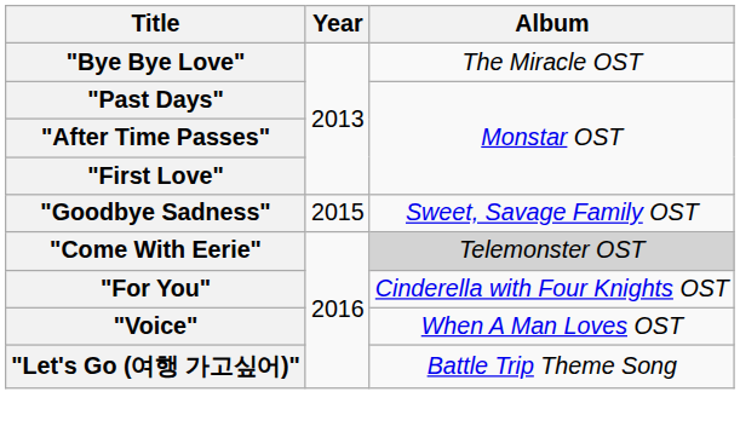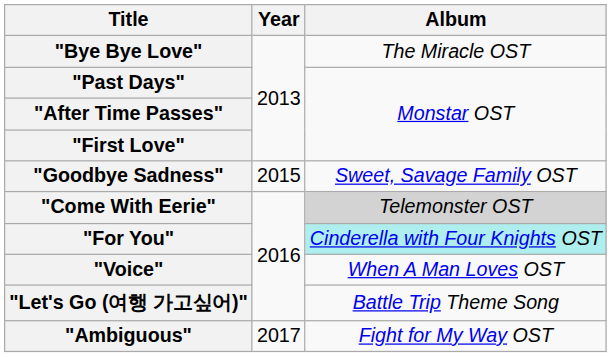 <table class="wikitable plainrowheaders" style="text-align:center;">
 <tr>
 <th scope="col">Title</th>
 <th scope="col">Year</th>
 <th scope="col">Album</th>
 </tr>
 <tr>
 <th scope="row">"Bye Bye Love"</th>
 <td rowspan="4">2013</td>
 <td><em>The Miracle OST</em></td>
 </tr>
 <tr>
 <th scope="row">"Past Days"</th>
 <td rowspan="3"><em><a href='#'>Monstar</a> OST</em></td>
 </tr>
 <tr>
 <th scope="row">"After Time Passes"</th>
 </tr>
 <tr>
 <th scope="row">"First Love"</th>
 </tr>
 <tr>
 <th scope="row">"Goodbye Sadness"</th>
 <td>2015</td>
 <td><em><a href='#'>Sweet, Savage Family</a> OST</em></td>
 </tr>
 <tr>
 <th scope="row">"Come With Eerie"</th>
 <td rowspan=4>2016</td>
 <td style="background: lightgrey;"><em>Telemonster OST</em></td>
 </tr>
 <tr>
 <th scope="row">"For You"</th>
-<td><em><a href='#'>Cinderella with Four Knights</a> OST</em></td>
+<td style="background: paleturquoise;"><em><a href='#'>Cinderella with Four Knights</a> OST</em></td>
 </tr>
 <tr>
 <th scope="row">"Voice"</th>
 <td><em><a href='#'>When A Man Loves</a> OST</em></td>
 </tr>
 <tr>
 <th scope="row">"Let's Go (여행 가고싶어)"</th>
 <td><em><a href='#'>Battle Trip</a> Theme Song </em></td>
 </tr>
+<tr>
+<th scope="row">"Ambiguous"</th>
+<td>2017</td>
+<td><em><a href='#'>Fight for My Way</a> OST</em></td>
+</tr>
 </table>
